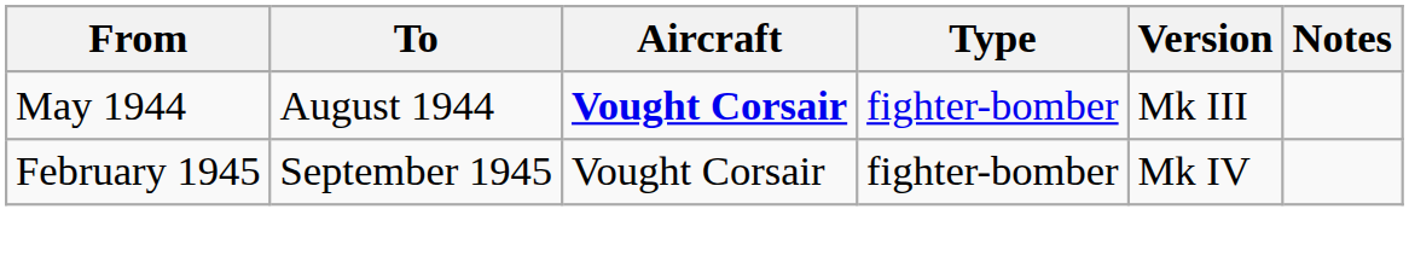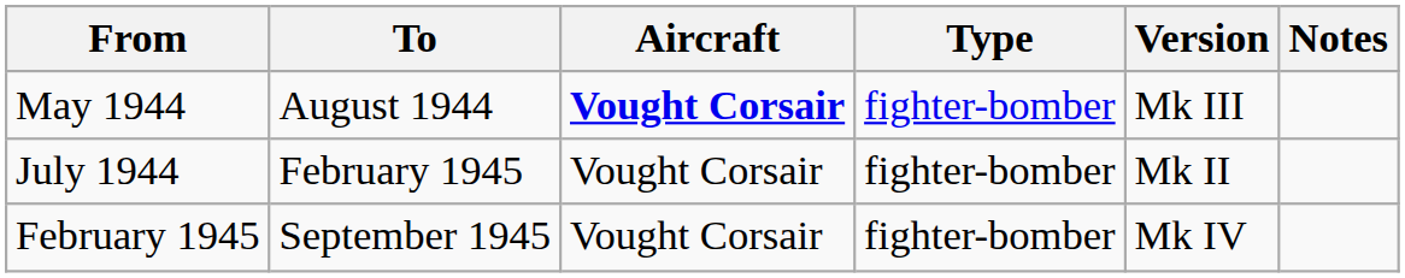 <table class="wikitable">
 <tr>
 <th>From</th>
 <th>To</th>
 <th>Aircraft</th>
 <th>Type</th>
 <th>Version</th>
 <th>Notes</th>
 </tr>
 <tr>
 <td>May 1944</td>
 <td>August 1944</td>
 <td><strong><a href='#'>Vought Corsair</a></strong></td>
 <td><a href='#'>fighter-bomber</a></td>
 <td>Mk III</td>
 <td></td>
 </tr>
 <tr>
+<td>July 1944</td>
+<td>February 1945</td>
+<td>Vought Corsair</td>
+<td>fighter-bomber</td>
+<td>Mk II</td>
+<td></td>
+</tr>
+<tr>
 <td>February 1945</td>
 <td>September 1945</td>
 <td>Vought Corsair</td>
 <td>fighter-bomber</td>
 <td>Mk IV</td>
 <td></td>
 </tr>
 </table>
